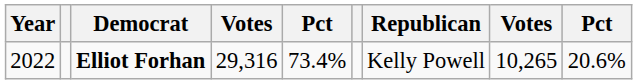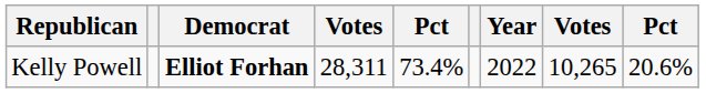 <table class="wikitable" style="margin:0.5em ; font-size:95%">
 <tr>
-<th>Year</th>
+<th>Republican</th>
 <th></th>
 <th>Democrat</th>
 <th>Votes</th>
 <th>Pct</th>
 <th></th>
-<th>Republican</th>
+<th>Year</th>
 <th>Votes</th>
 <th>Pct</th>
 </tr>
 <tr>
-<td>2022</td>
+<td>Kelly Powell</td>
 <td></td>
 <td><strong>Elliot Forhan</strong></td>
-<td>29,316</td>
+<td>28,311</td>
 <td>73.4%</td>
 <td></td>
-<td>Kelly Powell</td>
+<td>2022</td>
 <td>10,265</td>
 <td>20.6%</td>
 </tr>
 </table>
